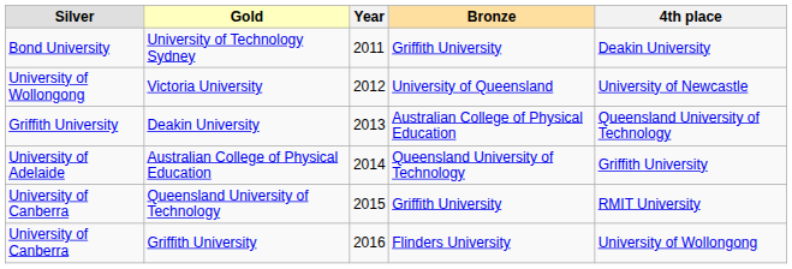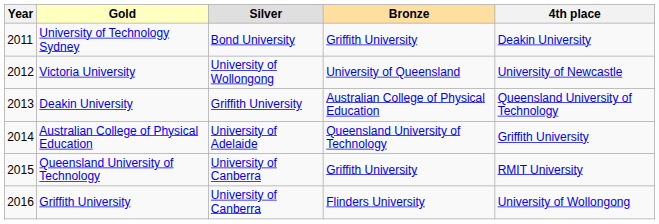 <table class="wikitable">
 <tr>
+<th>Year</th>
+<td style="text-align:center;background:#ffffbf;"><strong>Gold</strong></td>
 <td style="text-align:center; background:#dfdfdf;"><strong>Silver</strong></td>
-<td style="text-align:center;background:#ffffbf;"><strong>Gold</strong></td>
-<th>Year</th>
 <td style="text-align:center; background:#ffdf9f;"><strong>Bronze</strong></td>
 <th><strong>4th place</strong></th>
 </tr>
 <tr>
+<td>2011</td>
+<td><a href='#'>University of Technology Sydney</a></td>
 <td><a href='#'>Bond University</a></td>
-<td><a href='#'>University of Technology Sydney</a></td>
-<td>2011</td>
 <td><a href='#'>Griffith University</a></td>
 <td><a href='#'>Deakin University</a></td>
 </tr>
 <tr>
+<td>2012</td>
+<td><a href='#'>Victoria University</a></td>
 <td><a href='#'>University of Wollongong</a></td>
-<td><a href='#'>Victoria University</a></td>
-<td>2012</td>
 <td><a href='#'>University of Queensland</a></td>
 <td><a href='#'>University of Newcastle</a></td>
 </tr>
 <tr>
+<td>2013</td>
+<td><a href='#'>Deakin University</a></td>
 <td><a href='#'>Griffith University</a></td>
-<td><a href='#'>Deakin University</a></td>
-<td>2013</td>
 <td><a href='#'>Australian College of Physical Education</a></td>
 <td><a href='#'>Queensland University of Technology</a></td>
 </tr>
 <tr>
+<td>2014</td>
+<td><a href='#'>Australian College of Physical Education</a></td>
 <td><a href='#'>University of Adelaide</a></td>
-<td><a href='#'>Australian College of Physical Education</a></td>
-<td>2014</td>
 <td><a href='#'>Queensland University of Technology</a></td>
 <td><a href='#'>Griffith University</a></td>
 </tr>
 <tr>
+<td>2015</td>
+<td><a href='#'>Queensland University of Technology</a></td>
 <td><a href='#'>University of Canberra</a></td>
-<td><a href='#'>Queensland University of Technology</a></td>
-<td>2015</td>
 <td><a href='#'>Griffith University</a></td>
 <td><a href='#'>RMIT University</a></td>
 </tr>
 <tr>
+<td>2016</td>
+<td><a href='#'>Griffith University</a></td>
 <td><a href='#'>University of Canberra</a></td>
-<td><a href='#'>Griffith University</a></td>
-<td>2016</td>
 <td><a href='#'>Flinders University</a></td>
 <td><a href='#'>University of Wollongong</a></td>
 </tr>
 </table>
